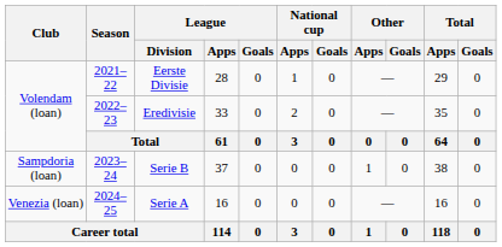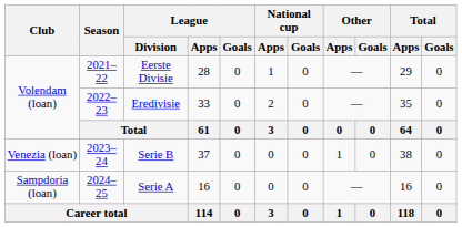 <table class="wikitable" Style="text-align: center">
 <tr>
 <th rowspan="2">Club</th>
 <th rowspan="2">Season</th>
 <th colspan="3">League</th>
 <th colspan="2">National cup</th>
 <th colspan="2">Other</th>
 <th colspan="2">Total</th>
 </tr>
 <tr>
 <th>Division</th>
 <th>Apps</th>
 <th>Goals</th>
 <th>Apps</th>
 <th>Goals</th>
 <th>Apps</th>
 <th>Goals</th>
 <th>Apps</th>
 <th>Goals</th>
 </tr>
 <tr>
 <td rowspan="3"><a href='#'>Volendam</a> (loan)</td>
 <td><a href='#'>2021–22</a></td>
 <td><a href='#'>Eerste Divisie</a></td>
 <td>28</td>
 <td>0</td>
 <td>1</td>
 <td>0</td>
 <td colspan="2">—</td>
 <td>29</td>
 <td>0</td>
 </tr>
 <tr>
 <td><a href='#'>2022–23</a></td>
 <td><a href='#'>Eredivisie</a></td>
 <td>33</td>
 <td>0</td>
 <td>2</td>
 <td>0</td>
 <td colspan="2">—</td>
 <td>35</td>
 <td>0</td>
 </tr>
 <tr>
 <th colspan="2">Total</th>
 <th>61</th>
 <th>0</th>
 <th>3</th>
 <th>0</th>
 <th>0</th>
 <th>0</th>
 <th>64</th>
 <th>0</th>
 </tr>
 <tr>
-<td><a href='#'>Sampdoria</a> (loan)</td>
+<td><a href='#'>Venezia</a> (loan)</td>
 <td><a href='#'>2023–24</a></td>
 <td><a href='#'>Serie B</a></td>
 <td>37</td>
 <td>0</td>
 <td>0</td>
 <td>0</td>
 <td>1</td>
 <td>0</td>
 <td>38</td>
 <td>0</td>
 </tr>
 <tr>
-<td><a href='#'>Venezia</a> (loan)</td>
+<td><a href='#'>Sampdoria</a> (loan)</td>
 <td><a href='#'>2024–25</a></td>
 <td><a href='#'>Serie A</a></td>
 <td>16</td>
 <td>0</td>
 <td>0</td>
 <td>0</td>
 <td colspan="2">—</td>
 <td>16</td>
 <td>0</td>
 </tr>
 <tr>
 <th colspan="3">Career total</th>
 <th>114</th>
 <th>0</th>
 <th>3</th>
 <th>0</th>
 <th>1</th>
 <th>0</th>
 <th>118</th>
 <th>0</th>
 </tr>
 </table>
